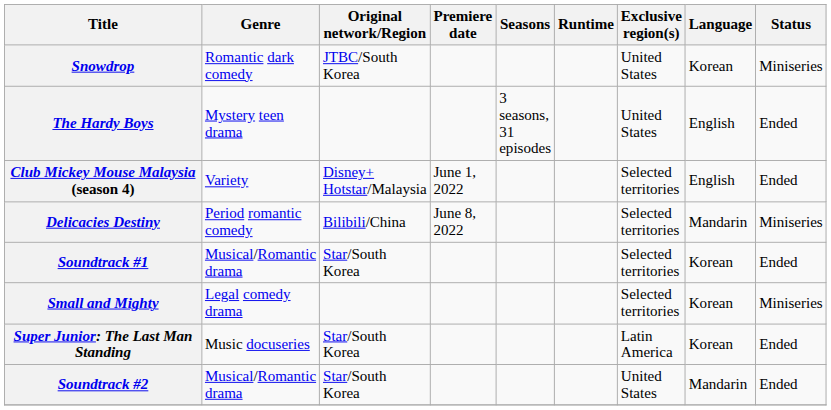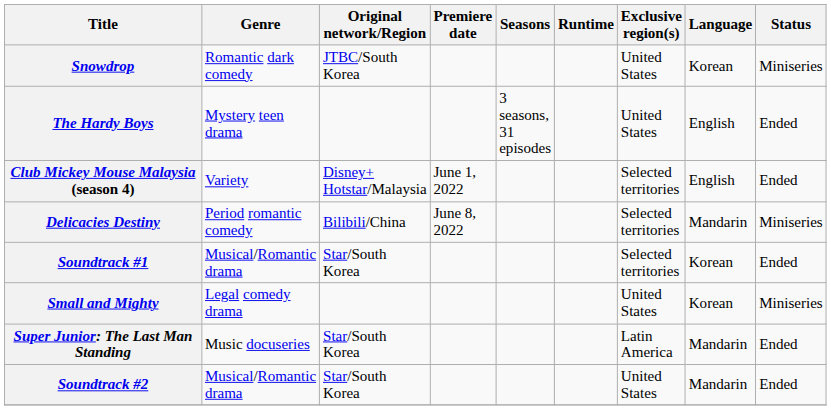 <table class="wikitable plainrowheaders sortable" style="width:99%;">
 <tr>
 <th scope="col" style="width:25%;">Title</th>
 <th scope="col">Genre</th>
 <th scope="col">Original network/Region</th>
 <th scope="col">Premiere date</th>
 <th scope="col">Seasons</th>
 <th scope="col">Runtime</th>
 <th scope="col">Exclusive region(s)</th>
 <th scope="col">Language</th>
 <th scope="col">Status</th>
 </tr>
 <tr>
 <th scope="row"><em><a href='#'>Snowdrop</a></em></th>
 <td><a href='#'>Romantic</a> <a href='#'>dark comedy</a></td>
 <td><a href='#'>JTBC</a>/South Korea</td>
 <td></td>
 <td></td>
 <td></td>
 <td>United States</td>
 <td>Korean</td>
 <td>Miniseries</td>
 </tr>
 <tr>
 <th scope="row"><em><a href='#'>The Hardy Boys</a></em></th>
 <td><a href='#'>Mystery</a> <a href='#'>teen drama</a></td>
 <td></td>
 <td></td>
 <td>3 seasons, 31 episodes</td>
 <td></td>
 <td>United States</td>
 <td>English</td>
 <td>Ended</td>
 </tr>
 <tr>
 <th scope="row"><em><a href='#'>Club Mickey Mouse Malaysia</a></em> (season 4)</th>
 <td><a href='#'>Variety</a></td>
 <td><a href='#'>Disney+ Hotstar</a>/Malaysia</td>
 <td>June 1, 2022</td>
 <td></td>
 <td></td>
 <td>Selected territories</td>
 <td>English</td>
 <td>Ended</td>
 </tr>
 <tr>
 <th scope="row"><em><a href='#'>Delicacies Destiny</a></em></th>
 <td><a href='#'>Period</a> <a href='#'>romantic comedy</a></td>
 <td><a href='#'>Bilibili</a>/China</td>
 <td>June 8, 2022</td>
 <td></td>
 <td></td>
 <td>Selected territories</td>
 <td>Mandarin</td>
 <td>Miniseries</td>
 </tr>
 <tr>
 <th scope="row"><em><a href='#'>Soundtrack #1</a></em></th>
 <td><a href='#'>Musical</a>/<a href='#'>Romantic drama</a></td>
 <td><a href='#'>Star</a>/South Korea</td>
 <td></td>
 <td></td>
 <td></td>
 <td>Selected territories</td>
 <td>Korean</td>
 <td>Ended</td>
 </tr>
 <tr>
 <th scope="row"><em><a href='#'>Small and Mighty</a></em></th>
 <td><a href='#'>Legal</a> <a href='#'>comedy drama</a></td>
 <td></td>
 <td></td>
 <td></td>
 <td></td>
-<td>Selected territories</td>
+<td>United States</td>
 <td>Korean</td>
 <td>Miniseries</td>
 </tr>
 <tr>
 <th scope="row"><em><a href='#'>Super Junior</a>: The Last Man Standing</em></th>
 <td>Music <a href='#'>docuseries</a></td>
 <td><a href='#'>Star</a>/South Korea</td>
 <td></td>
 <td></td>
 <td></td>
 <td>Latin America</td>
-<td>Korean</td>
+<td>Mandarin</td>
 <td>Ended</td>
 </tr>
 <tr>
 <th scope="row"><em><a href='#'>Soundtrack #2</a></em></th>
 <td><a href='#'>Musical</a>/<a href='#'>Romantic drama</a></td>
 <td><a href='#'>Star</a>/South Korea</td>
 <td></td>
 <td></td>
 <td></td>
 <td>United States</td>
 <td>Mandarin</td>
 <td>Ended</td>
 </tr>
 <tr>
 </tr>
 </table>
